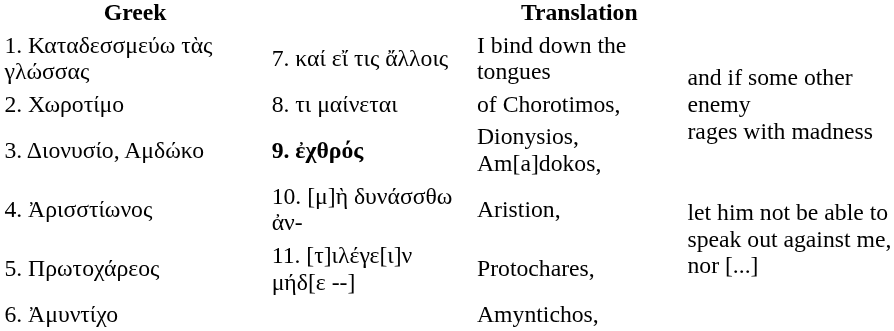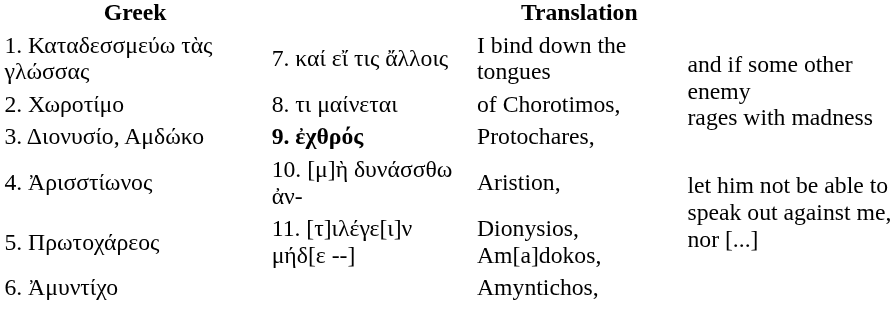 <table>
 <tr>
 <th>Greek</th>
 <th></th>
 <th>Translation</th>
 <th></th>
 </tr>
 <tr>
 <td>1. Καταδεσσμεύω τὰς γλώσσας</td>
 <td>7. καί εἴ τις ἄλλοις</td>
 <td>I bind down the tongues</td>
 <td rowspan="3">and if some other enemy<br>rages with madness</td>
 </tr>
 <tr>
 <td>2. Χωροτίμο</td>
 <td>8. τι μαίνεται</td>
 <td>of Chorotimos,</td>
 </tr>
 <tr>
 <td>3. Διονυσίο, Αμδώκο</td>
 <td><strong>9. ἐχθρός</strong></td>
-<td>Dionysios, Am[a]dokos,</td>
+<td>Protochares,</td>
 </tr>
 <tr>
 <td>4. Ἀρισστίωνος</td>
 <td>10. [μ]ὴ δυνάσσθω ἀν-</td>
 <td>Aristion,</td>
 <td rowspan="2">let him not be able to<br>speak out against me, nor [...]</td>
 </tr>
 <tr>
 <td>5. Πρωτοχάρεος</td>
 <td>11. [τ]ιλέγε[ι]ν μήδ[ε --]</td>
-<td>Protochares,</td>
+<td>Dionysios, Am[a]dokos,</td>
 </tr>
 <tr>
 <td>6. Ἀμυντίχο</td>
 <td></td>
 <td>Amyntichos,</td>
 <td></td>
 </tr>
 </table>
